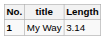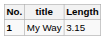 <table class="wikitable">
 <tr>
 <th>No.</th>
 <th>title</th>
 <th>Length</th>
 </tr>
 <tr>
 <td><strong>1</strong></td>
 <td>My Way</td>
-<td>3.14</td>
+<td>3.15</td>
 </tr>
 </table>
